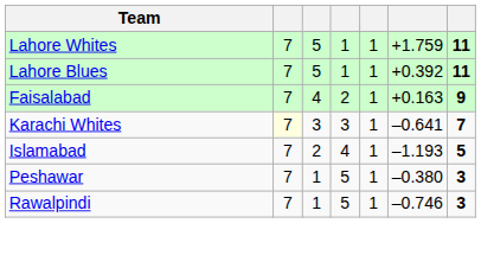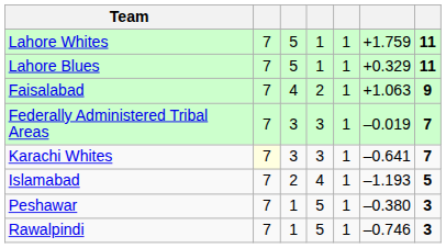 <table class="wikitable" style="text-align:center">
 <tr>
 <th style="width:250px;">Team</th>
 <th style="width:20px;"></th>
 <th style="width:20px;"></th>
 <th style="width:20px;"></th>
 <th style="width:20px;"></th>
 <th style="width:45px;"></th>
 <th style="width:20px;"></th>
 </tr>
 <tr style="background:#ccffcc">
 <td style="text-align:left"><a href='#'>Lahore Whites</a></td>
 <td>7</td>
 <td>5</td>
 <td>1</td>
 <td>1</td>
 <td>+1.759</td>
 <td><strong>11</strong></td>
 </tr>
 <tr style="background:#ccffcc">
 <td style="text-align:left"><a href='#'>Lahore Blues</a></td>
 <td>7</td>
 <td>5</td>
 <td>1</td>
 <td>1</td>
-<td>+0.392</td>
+<td>+0.329</td>
 <td><strong>11</strong></td>
 </tr>
 <tr style="background:#ccffcc">
 <td style="text-align:left"><a href='#'>Faisalabad</a></td>
 <td>7</td>
 <td>4</td>
 <td>2</td>
 <td>1</td>
-<td>+0.163</td>
+<td>+1.063</td>
 <td><strong>9</strong></td>
+</tr>
+<tr style="background:#ccffcc">
+<td style="text-align:left"><a href='#'>Federally Administered Tribal Areas</a></td>
+<td>7</td>
+<td>3</td>
+<td>3</td>
+<td>1</td>
+<td>–0.019</td>
+<td><strong>7</strong></td>
 </tr>
 <tr>
 <td style="text-align:left"><a href='#'>Karachi Whites</a></td>
 <td style="background: lightyellow;">7</td>
 <td>3</td>
 <td>3</td>
 <td>1</td>
 <td>–0.641</td>
 <td><strong>7</strong></td>
 </tr>
 <tr>
 <td style="text-align:left"><a href='#'>Islamabad</a></td>
 <td>7</td>
 <td>2</td>
 <td>4</td>
 <td>1</td>
 <td>–1.193</td>
 <td><strong>5</strong></td>
 </tr>
 <tr>
 <td style="text-align:left"><a href='#'>Peshawar</a></td>
 <td>7</td>
 <td>1</td>
 <td>5</td>
 <td>1</td>
 <td>–0.380</td>
 <td><strong>3</strong></td>
 </tr>
 <tr>
 <td style="text-align:left"><a href='#'>Rawalpindi</a></td>
 <td>7</td>
 <td>1</td>
 <td>5</td>
 <td>1</td>
 <td>–0.746</td>
 <td><strong>3</strong></td>
 </tr>
 </table>
